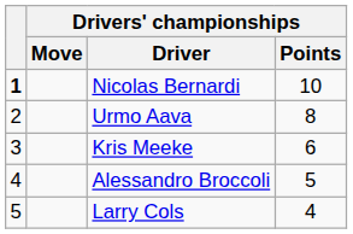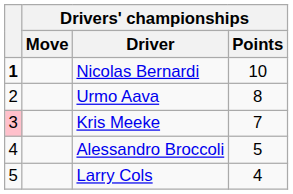 <table class="wikitable" style="font-size:85%;">
 <tr>
 <th rowspan="2"></th>
 <th colspan="3">Drivers' championships</th>
 </tr>
 <tr>
 <th>Move</th>
 <th>Driver</th>
 <th>Points</th>
 </tr>
 <tr>
 <td align="center"><strong>1</strong></td>
 <td align="center"></td>
 <td> <a href='#'>Nicolas Bernardi</a></td>
 <td align="center">10</td>
 </tr>
 <tr>
 <td align="center">2</td>
 <td align="center"></td>
 <td> <a href='#'>Urmo Aava</a></td>
 <td align="center">8</td>
 </tr>
 <tr>
-<td align="center">3</td>
+<td align="center" style="background: pink;">3</td>
 <td align="center"></td>
 <td> <a href='#'>Kris Meeke</a></td>
-<td align="center">6</td>
+<td align="center">7</td>
 </tr>
 <tr>
 <td align="center">4</td>
 <td align="center"></td>
 <td> <a href='#'>Alessandro Broccoli</a></td>
 <td align="center">5</td>
 </tr>
 <tr>
 <td align="center">5</td>
 <td align="center"></td>
 <td> <a href='#'>Larry Cols</a></td>
 <td align="center">4</td>
 </tr>
 </table>
